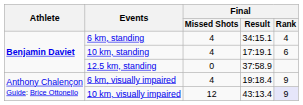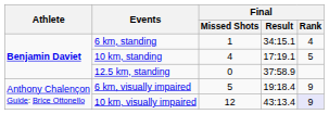 <table class="wikitable" style="font-size:90%">
 <tr>
 <th rowspan="2">Athlete</th>
 <th rowspan="2">Events</th>
 <th colspan="5">Final</th>
 </tr>
 <tr style="font-size:95%">
 <th>Missed Shots</th>
 <th>Result</th>
 <th>Rank</th>
 </tr>
 <tr align=center>
 <td style="text-align:left;" rowspan="3"><strong><a href='#'>Benjamin Daviet</a></strong></td>
 <td align=left><a href='#'>6 km, standing</a></td>
-<td>4</td>
+<td>1</td>
 <td>34:15.1</td>
 <td>4</td>
 </tr>
 <tr align=center>
 <td align=left><a href='#'>10 km, standing</a></td>
 <td>4</td>
 <td>17:19.1</td>
-<td>6</td>
+<td>5</td>
 </tr>
 <tr align=center>
 <td align=left><a href='#'>12.5 km, standing</a></td>
 <td>0</td>
 <td>37:58.9</td>
 <td></td>
 </tr>
 <tr align=center>
 <td style="text-align:left;" rowspan="2"><a href='#'>Anthony Chalençon</a><br><small><a href='#'>Guide</a>: <a href='#'>Brice Ottonello</a></small></td>
 <td align=left><a href='#'>6 km, visually impaired</a></td>
-<td>4</td>
+<td>5</td>
 <td>19:18.4</td>
 <td>9</td>
 </tr>
 <tr align=center>
 <td align=left><a href='#'>10 km, visually impaired</a></td>
 <td>12</td>
 <td>43:13.4</td>
 <td style="background: lavender;">9</td>
 </tr>
 </table>
